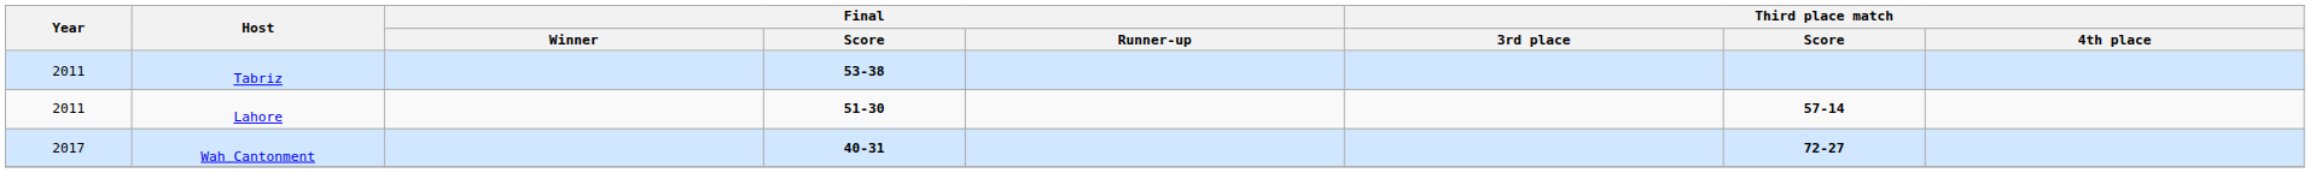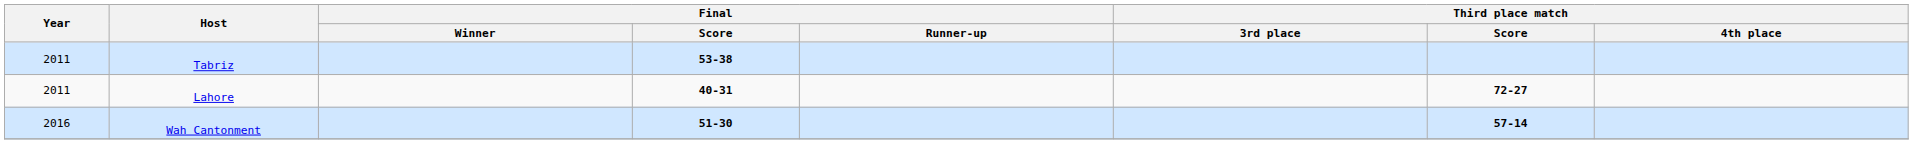 <table class="wikitable" style="font-size:90%; width: 100%; text-align: center;">
 <tr>
 <th rowspan=2 width=5%>Year</th>
 <th rowspan=2 width=10%>Host</th>
 <th colspan=3>Final</th>
 <th colspan=3>Third place match</th>
 </tr>
 <tr>
 <th width=15%>Winner</th>
 <th width=8%>Score</th>
 <th width=15%>Runner-up</th>
 <th width=15%>3rd place</th>
 <th width=8%>Score</th>
 <th width=15%>4th place</th>
 </tr>
 <tr bgcolor=#D0E7FF>
 <td>2011<br></td>
 <td><br><a href='#'>Tabriz</a></td>
 <td></td>
 <td><strong>53-38</strong></td>
 <td></td>
 <td></td>
 <td></td>
 <td></td>
 </tr>
 <tr>
 <td>2011<br></td>
 <td><br><a href='#'>Lahore</a></td>
 <td></td>
+<td><strong>40-31</strong></td>
+<td></td>
+<td></td>
+<td><strong>72-27</strong></td>
+<td></td>
+</tr>
+<tr bgcolor=#D0E7FF>
+<td>2016<br></td>
+<td><br><a href='#'>Wah Cantonment</a></td>
+<td></td>
 <td><strong>51-30</strong></td>
 <td></td>
 <td></td>
 <td><strong>57-14</strong></td>
 <td></td>
 </tr>
-<tr bgcolor=#D0E7FF>
-<td>2017<br></td>
-<td><br><a href='#'>Wah Cantonment</a></td>
-<td></td>
-<td><strong>40-31</strong></td>
-<td></td>
-<td></td>
-<td><strong>72-27</strong></td>
-<td></td>
-</tr>
 <tr>
 </tr>
 </table>
